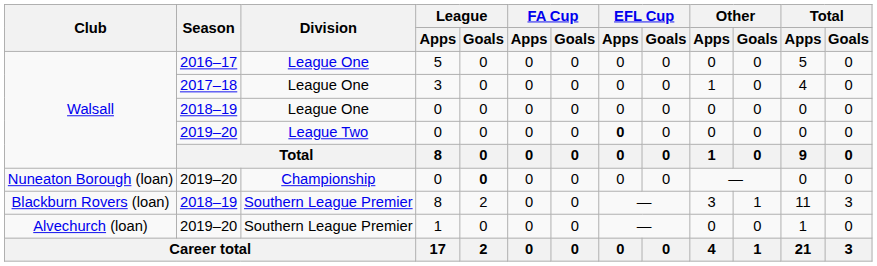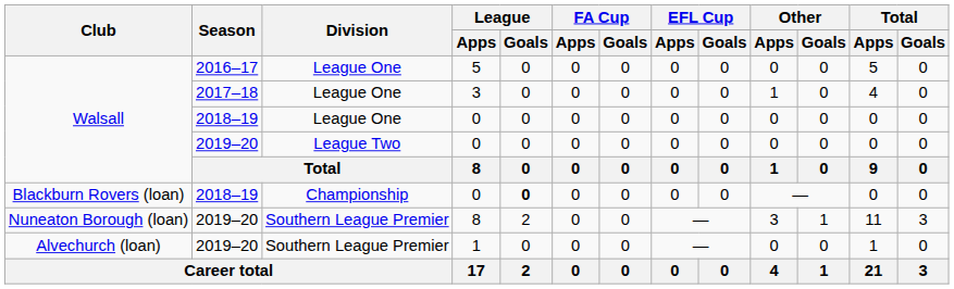 <table class="wikitable" style="text-align:center;">
 <tr>
 <th rowspan="2">Club</th>
 <th rowspan="2">Season</th>
 <th rowspan="2">Division</th>
 <th colspan="2">League</th>
 <th colspan="2"><a href='#'>FA Cup</a></th>
 <th colspan="2"><a href='#'>EFL Cup</a></th>
 <th colspan="2">Other</th>
 <th colspan="2">Total</th>
 </tr>
 <tr>
 <th>Apps</th>
 <th>Goals</th>
 <th>Apps</th>
 <th>Goals</th>
 <th>Apps</th>
 <th>Goals</th>
 <th>Apps</th>
 <th>Goals</th>
 <th>Apps</th>
 <th>Goals</th>
 </tr>
 <tr>
 <td rowspan="5"><a href='#'>Walsall</a></td>
 <td><a href='#'>2016–17</a></td>
 <td><a href='#'>League One</a></td>
 <td>5</td>
 <td>0</td>
 <td>0</td>
 <td>0</td>
 <td>0</td>
 <td>0</td>
 <td>0</td>
 <td>0</td>
 <td>5</td>
 <td>0</td>
 </tr>
 <tr>
 <td><a href='#'>2017–18</a></td>
 <td>League One</td>
 <td>3</td>
 <td>0</td>
 <td>0</td>
 <td>0</td>
 <td>0</td>
 <td>0</td>
 <td>1</td>
 <td>0</td>
 <td>4</td>
 <td>0</td>
 </tr>
 <tr>
 <td><a href='#'>2018–19</a></td>
 <td>League One</td>
 <td>0</td>
 <td>0</td>
 <td>0</td>
 <td>0</td>
 <td>0</td>
 <td>0</td>
 <td>0</td>
 <td>0</td>
 <td>0</td>
 <td>0</td>
 </tr>
 <tr>
 <td><a href='#'>2019–20</a></td>
 <td><a href='#'>League Two</a></td>
 <td>0</td>
 <td>0</td>
 <td>0</td>
 <td>0</td>
-<td><strong>0</strong></td>
+<td>0</td>
 <td>0</td>
 <td>0</td>
 <td>0</td>
 <td>0</td>
 <td>0</td>
 </tr>
 <tr>
 <th colspan="2">Total</th>
 <th>8</th>
 <th>0</th>
 <th>0</th>
 <th>0</th>
 <th>0</th>
 <th>0</th>
 <th>1</th>
 <th>0</th>
 <th>9</th>
 <th>0</th>
 </tr>
 <tr>
-<td><a href='#'>Nuneaton Borough</a> (loan)</td>
-<td>2019–20</td>
+<td><a href='#'>Blackburn Rovers</a> (loan)</td>
+<td><a href='#'>2018–19</a></td>
 <td><a href='#'>Championship</a></td>
 <td>0</td>
 <td><strong>0</strong></td>
 <td>0</td>
 <td>0</td>
 <td>0</td>
 <td>0</td>
 <td colspan="2">—</td>
 <td>0</td>
 <td>0</td>
 </tr>
 <tr>
-<td><a href='#'>Blackburn Rovers</a> (loan)</td>
-<td><a href='#'>2018–19</a></td>
+<td><a href='#'>Nuneaton Borough</a> (loan)</td>
+<td>2019–20</td>
 <td><a href='#'>Southern League Premier</a></td>
 <td>8</td>
 <td>2</td>
 <td>0</td>
 <td>0</td>
 <td colspan="2">—</td>
 <td>3</td>
 <td>1</td>
 <td>11</td>
 <td>3</td>
 </tr>
 <tr>
 <td><a href='#'>Alvechurch</a> (loan)</td>
 <td>2019–20</td>
 <td>Southern League Premier</td>
 <td>1</td>
 <td>0</td>
 <td>0</td>
 <td>0</td>
 <td colspan="2">—</td>
 <td>0</td>
 <td>0</td>
 <td>1</td>
 <td>0</td>
 </tr>
 <tr>
 <th colspan="3">Career total</th>
 <th>17</th>
 <th>2</th>
 <th>0</th>
 <th>0</th>
 <th>0</th>
 <th>0</th>
 <th>4</th>
 <th>1</th>
 <th>21</th>
 <th>3</th>
 </tr>
 </table>
